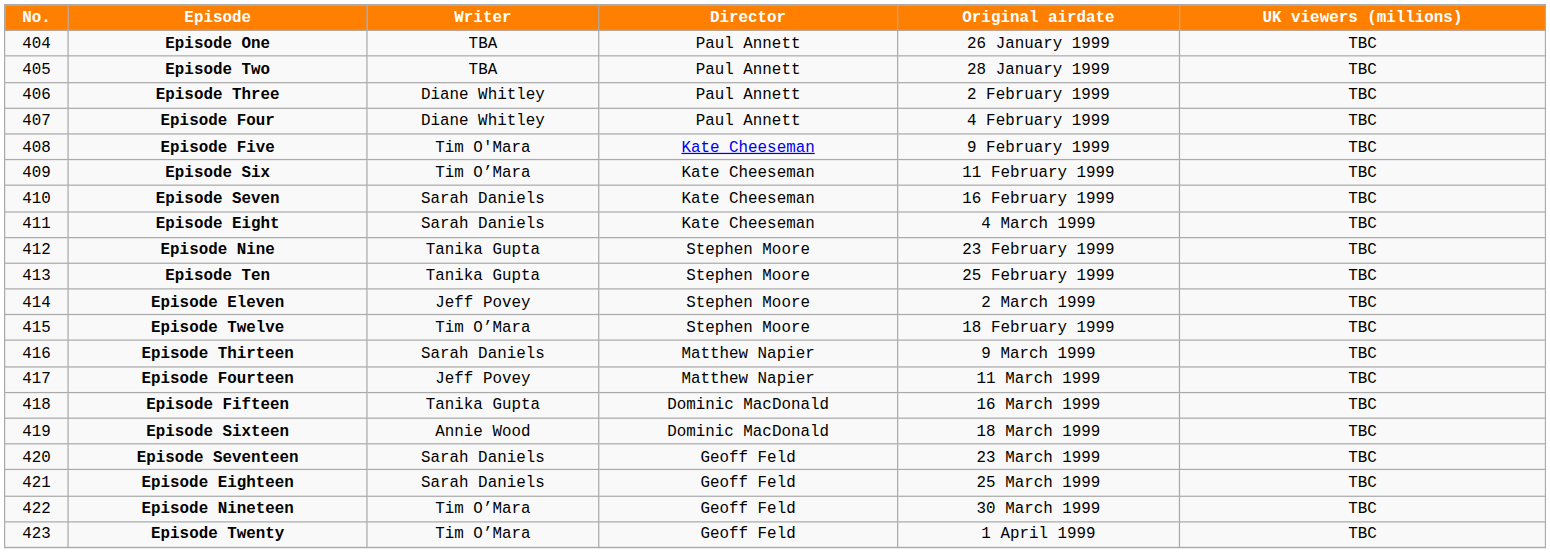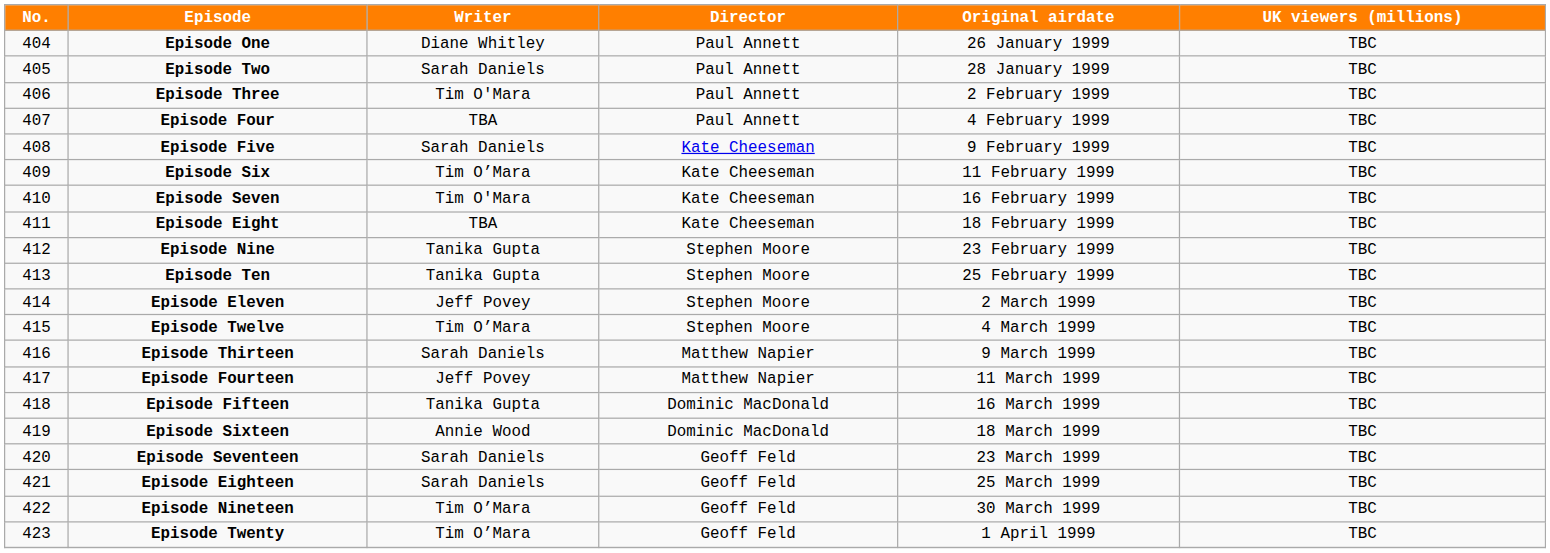 <table class="wikitable" style="width:100%;">
 <tr>
 <th style="background: #FF7F00; color:white">No.</th>
 <th style="background: #FF7F00; color:white">Episode</th>
 <th style="background: #FF7F00; color:white">Writer</th>
 <th style="background: #FF7F00; color:white">Director</th>
 <th style="background: #FF7F00; color:white">Original airdate</th>
 <th style="background: #FF7F00; color:white">UK viewers (millions)</th>
 </tr>
 <tr>
 <td align="center">404</td>
 <td align="center"><strong>Episode One</strong></td>
-<td align="center">TBA</td>
+<td align="center">Diane Whitley</td>
 <td align="center">Paul Annett</td>
 <td align="center">26 January 1999</td>
 <td align="center">TBC</td>
 </tr>
 <tr>
 <td align="center">405</td>
 <td align="center"><strong>Episode Two</strong></td>
-<td align="center">TBA</td>
+<td align="center">Sarah Daniels</td>
 <td align="center">Paul Annett</td>
 <td align="center">28 January 1999</td>
 <td align="center">TBC</td>
 </tr>
 <tr>
 <td align="center">406</td>
 <td align="center"><strong>Episode Three</strong></td>
-<td align="center">Diane Whitley</td>
+<td align="center">Tim O'Mara</td>
 <td align="center">Paul Annett</td>
 <td align="center">2 February 1999</td>
 <td align="center">TBC</td>
 </tr>
 <tr>
 <td align="center">407</td>
 <td align="center"><strong>Episode Four</strong></td>
-<td align="center">Diane Whitley</td>
+<td align="center">TBA</td>
 <td align="center">Paul Annett</td>
 <td align="center">4 February 1999</td>
 <td align="center">TBC</td>
 </tr>
 <tr>
 <td align="center">408</td>
 <td align="center"><strong>Episode Five</strong></td>
-<td align="center">Tim O'Mara</td>
+<td align="center">Sarah Daniels</td>
 <td align="center"><a href='#'>Kate Cheeseman</a></td>
 <td align="center">9 February 1999</td>
 <td align="center">TBC</td>
 </tr>
 <tr>
 <td align="center">409</td>
 <td align="center"><strong>Episode Six</strong></td>
 <td align="center">Tim O’Mara</td>
 <td align="center">Kate Cheeseman</td>
 <td align="center">11 February 1999</td>
 <td align="center">TBC</td>
 </tr>
 <tr>
 <td align="center">410</td>
 <td align="center"><strong>Episode Seven</strong></td>
-<td align="center">Sarah Daniels</td>
+<td align="center">Tim O'Mara</td>
 <td align="center">Kate Cheeseman</td>
 <td align="center">16 February 1999</td>
 <td align="center">TBC</td>
 </tr>
 <tr>
 <td align="center">411</td>
 <td align="center"><strong>Episode Eight</strong></td>
-<td align="center">Sarah Daniels</td>
+<td align="center">TBA</td>
 <td align="center">Kate Cheeseman</td>
-<td align="center">4 March 1999</td>
+<td align="center">18 February 1999</td>
 <td align="center">TBC</td>
 </tr>
 <tr>
 <td align="center">412</td>
 <td align="center"><strong>Episode Nine</strong></td>
 <td align="center">Tanika Gupta</td>
 <td align="center">Stephen Moore</td>
 <td align="center">23 February 1999</td>
 <td align="center">TBC</td>
 </tr>
 <tr>
 <td align="center">413</td>
 <td align="center"><strong>Episode Ten</strong></td>
 <td align="center">Tanika Gupta</td>
 <td align="center">Stephen Moore</td>
 <td align="center">25 February 1999</td>
 <td align="center">TBC</td>
 </tr>
 <tr>
 <td align="center">414</td>
 <td align="center"><strong>Episode Eleven</strong></td>
 <td align="center">Jeff Povey</td>
 <td align="center">Stephen Moore</td>
 <td align="center">2 March 1999</td>
 <td align="center">TBC</td>
 </tr>
 <tr>
 <td align="center">415</td>
 <td align="center"><strong>Episode Twelve</strong></td>
 <td align="center">Tim O’Mara</td>
 <td align="center">Stephen Moore</td>
-<td align="center">18 February 1999</td>
+<td align="center">4 March 1999</td>
 <td align="center">TBC</td>
 </tr>
 <tr>
 <td align="center">416</td>
 <td align="center"><strong>Episode Thirteen</strong></td>
 <td align="center">Sarah Daniels</td>
 <td align="center">Matthew Napier</td>
 <td align="center">9 March 1999</td>
 <td align="center">TBC</td>
 </tr>
 <tr>
 <td align="center">417</td>
 <td align="center"><strong>Episode Fourteen</strong></td>
 <td align="center">Jeff Povey</td>
 <td align="center">Matthew Napier</td>
 <td align="center">11 March 1999</td>
 <td align="center">TBC</td>
 </tr>
 <tr>
 <td align="center">418</td>
 <td align="center"><strong>Episode Fifteen</strong></td>
 <td align="center">Tanika Gupta</td>
 <td align="center">Dominic MacDonald</td>
 <td align="center">16 March 1999</td>
 <td align="center">TBC</td>
 </tr>
 <tr>
 <td align="center">419</td>
 <td align="center"><strong>Episode Sixteen</strong></td>
 <td align="center">Annie Wood</td>
 <td align="center">Dominic MacDonald</td>
 <td align="center">18 March 1999</td>
 <td align="center">TBC</td>
 </tr>
 <tr>
 <td align="center">420</td>
 <td align="center"><strong>Episode Seventeen</strong></td>
 <td align="center">Sarah Daniels</td>
 <td align="center">Geoff Feld</td>
 <td align="center">23 March 1999</td>
 <td align="center">TBC</td>
 </tr>
 <tr>
 <td align="center">421</td>
 <td align="center"><strong>Episode Eighteen</strong></td>
 <td align="center">Sarah Daniels</td>
 <td align="center">Geoff Feld</td>
 <td align="center">25 March 1999</td>
 <td align="center">TBC</td>
 </tr>
 <tr>
 <td align="center">422</td>
 <td align="center"><strong>Episode Nineteen</strong></td>
 <td align="center">Tim O’Mara</td>
 <td align="center">Geoff Feld</td>
 <td align="center">30 March 1999</td>
 <td align="center">TBC</td>
 </tr>
 <tr>
 <td align="center">423</td>
 <td align="center"><strong>Episode Twenty</strong></td>
 <td align="center">Tim O’Mara</td>
 <td align="center">Geoff Feld</td>
 <td align="center">1 April 1999</td>
 <td align="center">TBC</td>
 </tr>
 <tr>
 </tr>
 </table>
